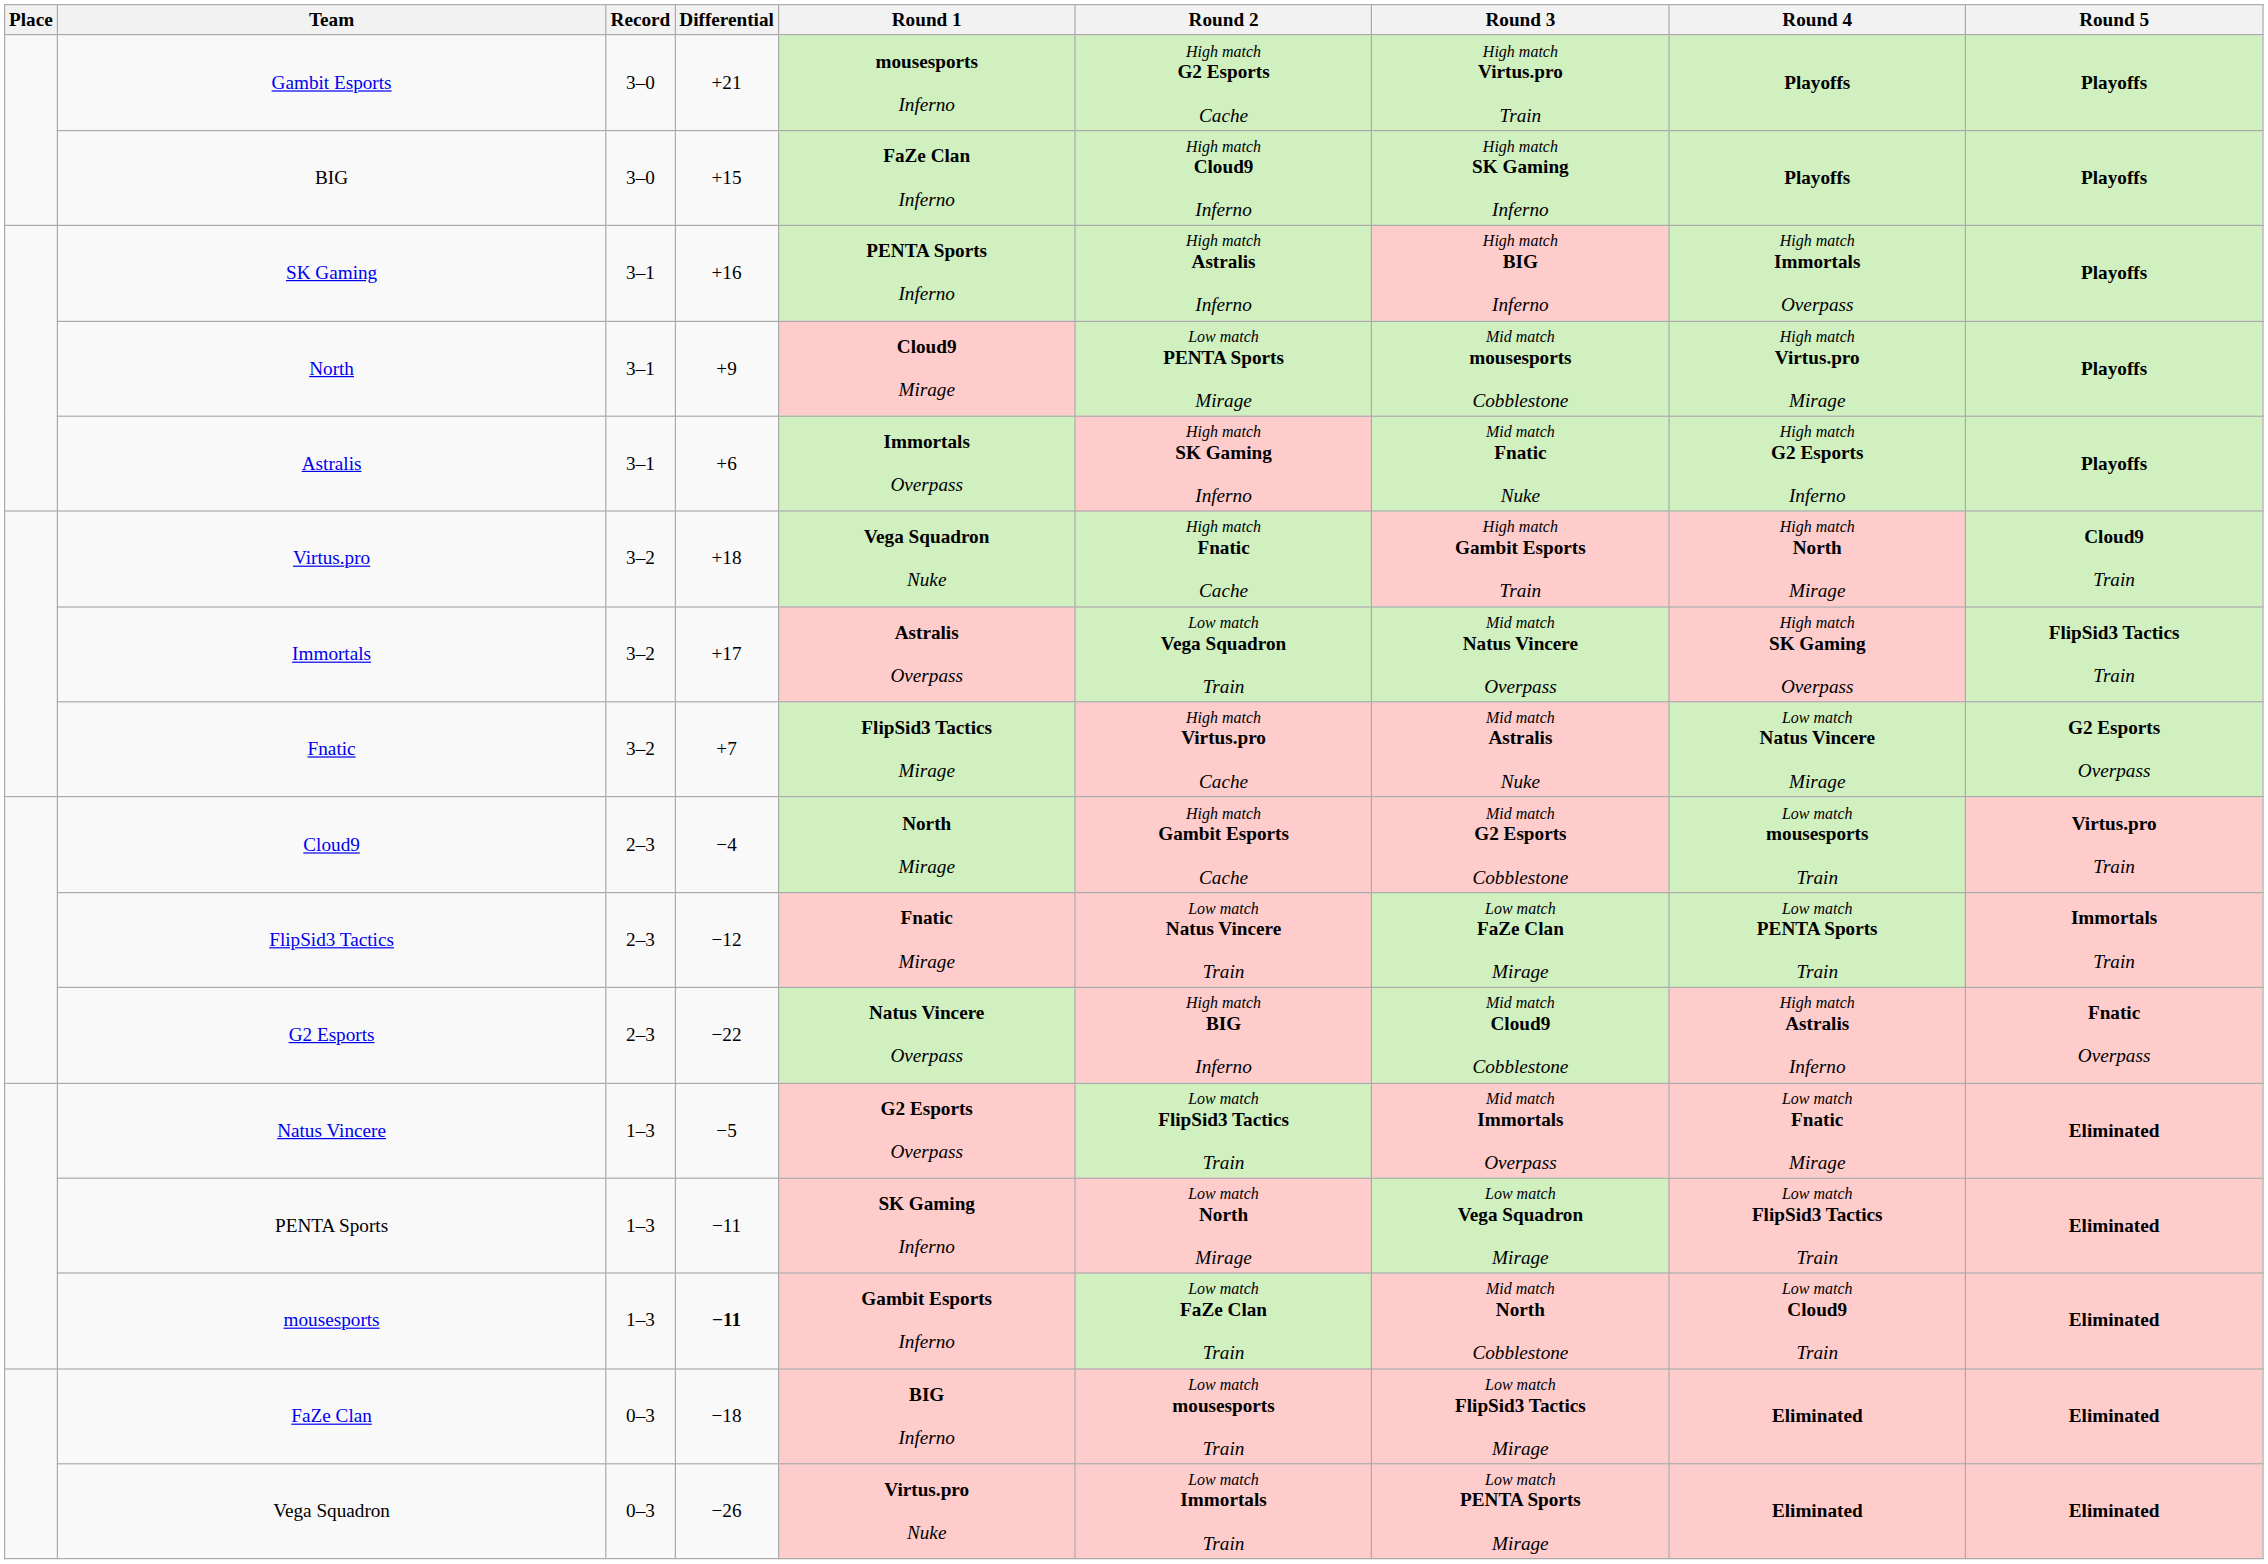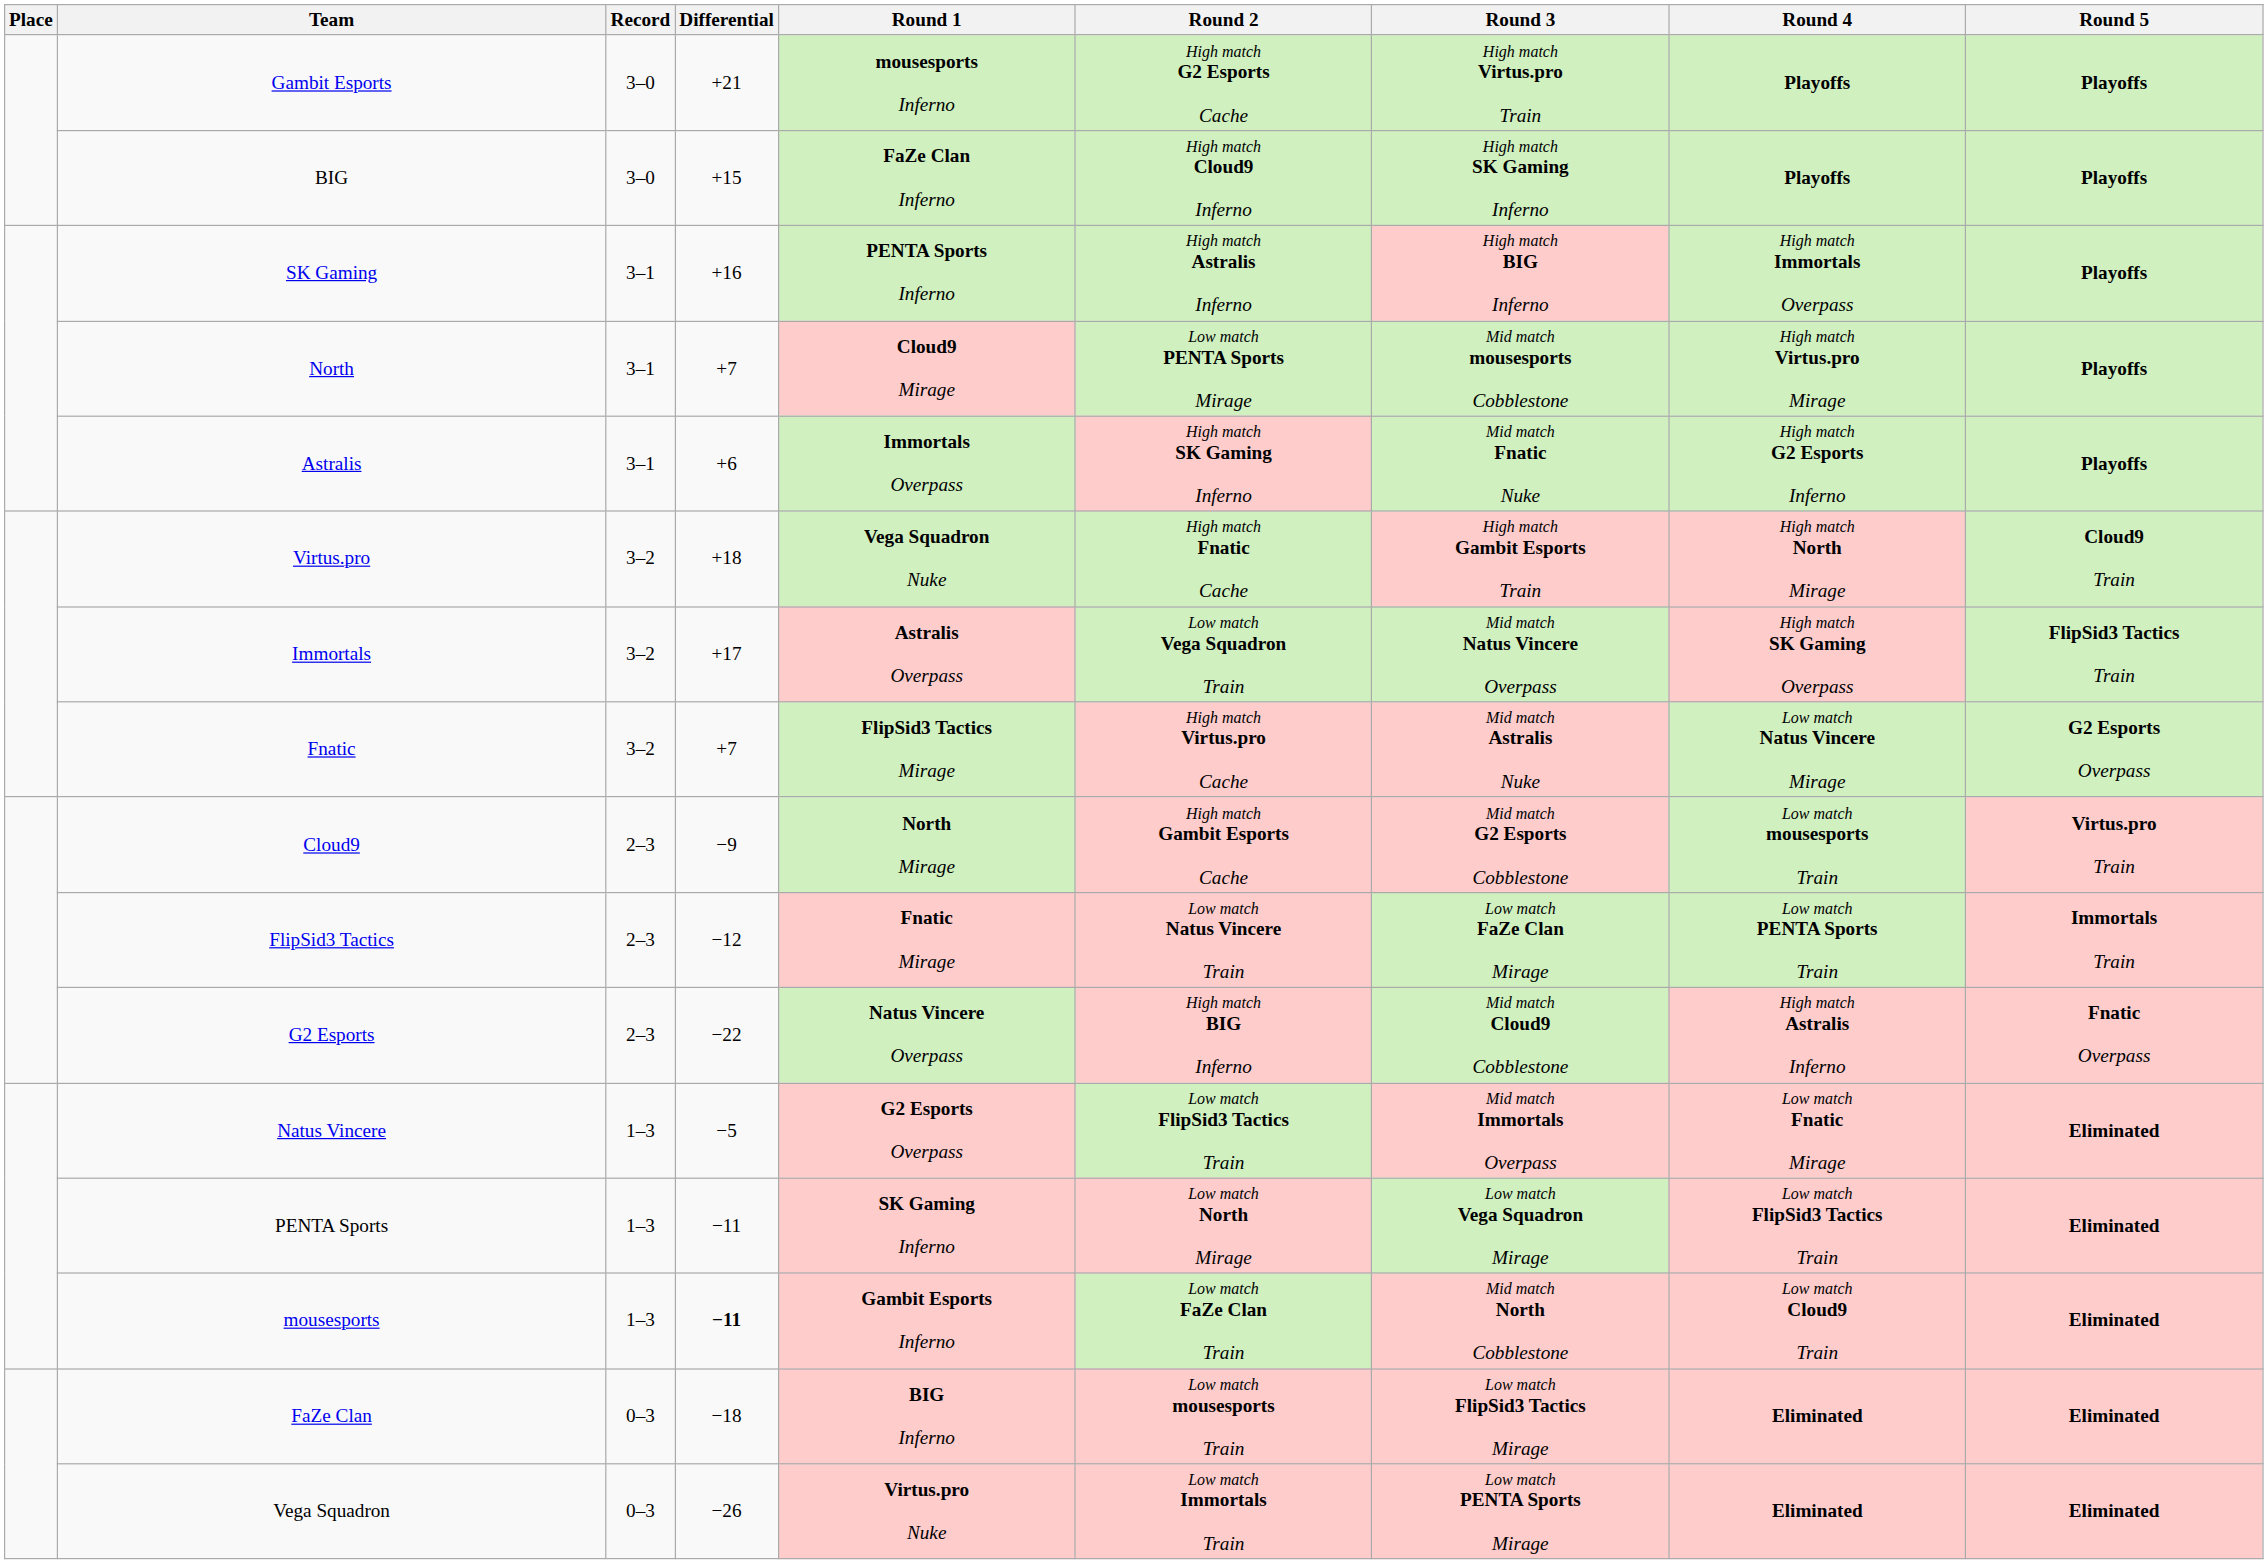 <table class="wikitable" style="text-align: center;">
 <tr>
 <th width="20px">Place</th>
 <th width="450px">Team</th>
 <th width="50px">Record</th>
 <th width="40px">Differential</th>
 <th width="240px">Round 1</th>
 <th width="240px">Round 2</th>
 <th width="240px">Round 3</th>
 <th width="240px">Round 4</th>
 <th width="240px">Round 5</th>
 </tr>
 <tr>
 <td rowspan="2"></td>
 <td><a href='#'>Gambit Esports</a></td>
 <td>3–0</td>
 <td>+21</td>
 <td style="background: #D0F0C0;"><strong>mousesports<br></strong><br><em>Inferno</em></td>
 <td style="background: #D0F0C0;"><small><em>High match</em></small><br><strong>G2 Esports<br></strong><br><em>Cache</em></td>
 <td style="background: #D0F0C0;"><small><em>High match</em></small><br><strong>Virtus.pro<br></strong><br><em>Train</em></td>
 <td style="background: #D0F0C0;"><strong>Playoffs</strong></td>
 <td style="background: #D0F0C0;"><strong>Playoffs</strong></td>
 </tr>
 <tr>
 <td>BIG</td>
 <td>3–0</td>
 <td>+15</td>
 <td style="background: #D0F0C0;"><strong>FaZe Clan<br></strong><br><em>Inferno</em></td>
 <td style="background: #D0F0C0;"><small><em>High match</em></small><br><strong>Cloud9<br></strong><br><em>Inferno</em></td>
 <td style="background: #D0F0C0;"><small><em>High match</em></small><br><strong>SK Gaming<br></strong><br><em>Inferno</em></td>
 <td style="background: #D0F0C0;"><strong>Playoffs</strong></td>
 <td style="background: #D0F0C0;"><strong>Playoffs</strong></td>
 </tr>
 <tr>
 <td rowspan="3"></td>
 <td><a href='#'>SK Gaming</a></td>
 <td>3–1</td>
 <td>+16</td>
 <td style="background: #D0F0C0;"><strong>PENTA Sports<br></strong><br><em>Inferno</em></td>
 <td style="background: #D0F0C0;"><small><em>High match</em></small><br><strong>Astralis<br></strong><br><em>Inferno</em></td>
 <td style="background: #FFCCCC;"><small><em>High match</em></small><br><strong>BIG<br></strong><br><em>Inferno</em></td>
 <td style="background: #D0F0C0;"><small><em>High match</em></small><br><strong>Immortals<br></strong><br><em>Overpass</em></td>
 <td style="background: #D0F0C0;"><strong>Playoffs</strong></td>
 </tr>
 <tr>
 <td><a href='#'>North</a></td>
 <td>3–1</td>
-<td>+9</td>
+<td>+7</td>
 <td style="background: #FFCCCC;"><strong>Cloud9<br></strong><br><em>Mirage</em></td>
 <td style="background: #D0F0C0;"><small><em>Low match</em></small><br><strong>PENTA Sports<br></strong><br><em>Mirage</em></td>
 <td style="background: #D0F0C0;"><small><em>Mid match</em></small><br><strong>mousesports<br></strong><br><em>Cobblestone</em></td>
 <td style="background: #D0F0C0;"><small><em>High match</em></small><br><strong>Virtus.pro<br></strong><br><em>Mirage</em></td>
 <td style="background: #D0F0C0;"><strong>Playoffs</strong></td>
 </tr>
 <tr>
 <td><a href='#'>Astralis</a></td>
 <td>3–1</td>
 <td>+6</td>
 <td style="background: #D0F0C0;"><strong>Immortals<br></strong><br><em>Overpass</em></td>
 <td style="background: #FFCCCC;"><small><em>High match</em></small><br><strong>SK Gaming<br></strong><br><em>Inferno</em></td>
 <td style="background: #D0F0C0;"><small><em>Mid match</em></small><br><strong>Fnatic<br></strong><br><em>Nuke</em></td>
 <td style="background: #D0F0C0;"><small><em>High match</em></small><br><strong>G2 Esports<br></strong><br><em>Inferno</em></td>
 <td style="background: #D0F0C0;"><strong>Playoffs</strong></td>
 </tr>
 <tr>
 <td rowspan="3"></td>
 <td><a href='#'>Virtus.pro</a></td>
 <td>3–2</td>
 <td>+18</td>
 <td style="background: #D0F0C0;"><strong>Vega Squadron<br></strong><br><em>Nuke</em></td>
 <td style="background: #D0F0C0;"><small><em>High match</em></small><br><strong>Fnatic<br></strong><br><em>Cache</em></td>
 <td style="background: #FFCCCC;"><small><em>High match</em></small><br><strong>Gambit Esports<br></strong><br><em>Train</em></td>
 <td style="background: #FFCCCC;"><small><em>High match</em></small><br><strong>North<br></strong><br><em>Mirage</em></td>
 <td style="background: #D0F0C0;"><strong>Cloud9<br></strong><br><em>Train</em></td>
 </tr>
 <tr>
 <td><a href='#'>Immortals</a></td>
 <td>3–2</td>
 <td>+17</td>
 <td style="background: #FFCCCC;"><strong>Astralis<br></strong><br><em>Overpass</em></td>
 <td style="background: #D0F0C0;"><small><em>Low match</em></small><br><strong>Vega Squadron<br></strong><br><em>Train</em></td>
 <td style="background: #D0F0C0;"><small><em>Mid match</em></small><br><strong>Natus Vincere<br></strong><br><em>Overpass</em></td>
 <td style="background: #FFCCCC;"><small><em>High match</em></small><br><strong>SK Gaming<br></strong><br><em>Overpass</em></td>
 <td style="background: #D0F0C0;"><strong>FlipSid3 Tactics<br></strong><br><em>Train</em></td>
 </tr>
 <tr>
 <td><a href='#'>Fnatic</a></td>
 <td>3–2</td>
 <td>+7</td>
 <td style="background: #D0F0C0;"><strong>FlipSid3 Tactics<br></strong><br><em>Mirage</em></td>
 <td style="background: #FFCCCC;"><small><em>High match</em></small><br><strong>Virtus.pro<br></strong><br><em>Cache</em></td>
 <td style="background: #FFCCCC;"><small><em>Mid match</em></small><br><strong>Astralis<br></strong><br><em>Nuke</em></td>
 <td style="background: #D0F0C0;"><small><em>Low match</em></small><br><strong>Natus Vincere<br></strong><br><em>Mirage</em></td>
 <td style="background: #D0F0C0;"><strong>G2 Esports<br></strong><br><em>Overpass</em></td>
 </tr>
 <tr>
 <td rowspan="3"></td>
 <td><a href='#'>Cloud9</a></td>
 <td>2–3</td>
-<td>−4</td>
+<td>−9</td>
 <td style="background: #D0F0C0;"><strong>North<br></strong><br><em>Mirage</em></td>
 <td style="background: #FFCCCC;"><small><em>High match</em></small><br><strong>Gambit Esports<br></strong><br><em>Cache</em></td>
 <td style="background: #FFCCCC;"><small><em>Mid match</em></small><br><strong>G2 Esports<br></strong><br><em>Cobblestone</em></td>
 <td style="background: #D0F0C0;"><small><em>Low match</em></small><br><strong>mousesports<br></strong><br><em>Train</em></td>
 <td style="background: #FFCCCC;"><strong>Virtus.pro<br></strong><br><em>Train</em></td>
 </tr>
 <tr>
 <td><a href='#'>FlipSid3 Tactics</a></td>
 <td>2–3</td>
 <td>−12</td>
 <td style="background: #FFCCCC;"><strong>Fnatic<br></strong><br><em>Mirage</em></td>
 <td style="background: #FFCCCC;"><small><em>Low match</em></small><br><strong>Natus Vincere<br></strong><br><em>Train</em></td>
 <td style="background: #D0F0C0;"><small><em>Low match</em></small><br><strong>FaZe Clan<br></strong><br><em>Mirage</em></td>
 <td style="background: #D0F0C0;"><small><em>Low match</em></small><br><strong>PENTA Sports<br></strong><br><em>Train</em></td>
 <td style="background: #FFCCCC;"><strong>Immortals<br></strong><br><em>Train</em></td>
 </tr>
 <tr>
 <td><a href='#'>G2 Esports</a></td>
 <td>2–3</td>
 <td>−22</td>
 <td style="background: #D0F0C0;"><strong>Natus Vincere<br></strong><br><em>Overpass</em></td>
 <td style="background: #FFCCCC;"><small><em>High match</em></small><br><strong>BIG<br></strong><br><em>Inferno</em></td>
 <td style="background: #D0F0C0;"><small><em>Mid match</em></small><br><strong>Cloud9<br></strong><br><em>Cobblestone</em></td>
 <td style="background: #FFCCCC;"><small><em>High match</em></small><br><strong>Astralis<br></strong><br><em>Inferno</em></td>
 <td style="background: #FFCCCC;"><strong>Fnatic<br></strong><br><em>Overpass</em></td>
 </tr>
 <tr>
 <td rowspan="3"></td>
 <td><a href='#'>Natus Vincere</a></td>
 <td>1–3</td>
 <td>−5</td>
 <td style="background: #FFCCCC;"><strong>G2 Esports<br></strong><br><em>Overpass</em></td>
 <td style="background: #D0F0C0;"><small><em>Low match</em></small><br><strong>FlipSid3 Tactics<br></strong><br><em>Train</em></td>
 <td style="background: #FFCCCC;"><small><em>Mid match</em></small><br><strong>Immortals<br></strong><br><em>Overpass</em></td>
 <td style="background: #FFCCCC;"><small><em>Low match</em></small><br><strong>Fnatic<br></strong><br><em>Mirage</em></td>
 <td style="background: #FFCCCC;"><strong>Eliminated</strong></td>
 </tr>
 <tr>
 <td>PENTA Sports</td>
 <td>1–3</td>
 <td>−11</td>
 <td style="background: #FFCCCC;"><strong>SK Gaming<br></strong><br><em>Inferno</em></td>
 <td style="background: #FFCCCC;"><small><em>Low match</em></small><br><strong>North<br></strong><br><em>Mirage</em></td>
 <td style="background: #D0F0C0;"><small><em>Low match</em></small><br><strong>Vega Squadron<br></strong><br><em>Mirage</em></td>
 <td style="background: #FFCCCC;"><small><em>Low match</em></small><br><strong>FlipSid3 Tactics<br></strong><br><em>Train</em></td>
 <td style="background: #FFCCCC;"><strong>Eliminated</strong></td>
 </tr>
 <tr>
 <td><a href='#'>mousesports</a></td>
 <td>1–3</td>
 <td><strong>−11</strong></td>
 <td style="background: #FFCCCC;"><strong>Gambit Esports<br></strong><br><em>Inferno</em></td>
 <td style="background: #D0F0C0;"><small><em>Low match</em></small><br><strong>FaZe Clan<br></strong><br><em>Train</em></td>
 <td style="background: #FFCCCC;"><small><em>Mid match</em></small><br><strong>North<br></strong><br><em>Cobblestone</em></td>
 <td style="background: #FFCCCC;"><small><em>Low match</em></small><br><strong>Cloud9<br></strong><br><em>Train</em></td>
 <td style="background: #FFCCCC;"><strong>Eliminated</strong></td>
 </tr>
 <tr>
 <td rowspan="2"></td>
 <td><a href='#'>FaZe Clan</a></td>
 <td>0–3</td>
 <td>−18</td>
 <td style="background: #FFCCCC;"><strong>BIG<br></strong><br><em>Inferno</em></td>
 <td style="background: #FFCCCC;"><small><em>Low match</em></small><br><strong>mousesports<br></strong><br><em>Train</em></td>
 <td style="background: #FFCCCC;"><small><em>Low match</em></small><br><strong>FlipSid3 Tactics<br></strong><br><em>Mirage</em></td>
 <td style="background: #FFCCCC;"><strong>Eliminated</strong></td>
 <td style="background: #FFCCCC;"><strong>Eliminated</strong></td>
 </tr>
 <tr>
 <td>Vega Squadron</td>
 <td>0–3</td>
 <td>−26</td>
 <td style="background: #FFCCCC;"><strong>Virtus.pro<br></strong><br><em>Nuke</em></td>
 <td style="background: #FFCCCC;"><small><em>Low match</em></small><br><strong>Immortals<br></strong><br><em>Train</em></td>
 <td style="background: #FFCCCC;"><small><em>Low match</em></small><br><strong>PENTA Sports<br></strong><br><em>Mirage</em></td>
 <td style="background: #FFCCCC;"><strong>Eliminated</strong></td>
 <td style="background: #FFCCCC;"><strong>Eliminated</strong></td>
 </tr>
 </table>
